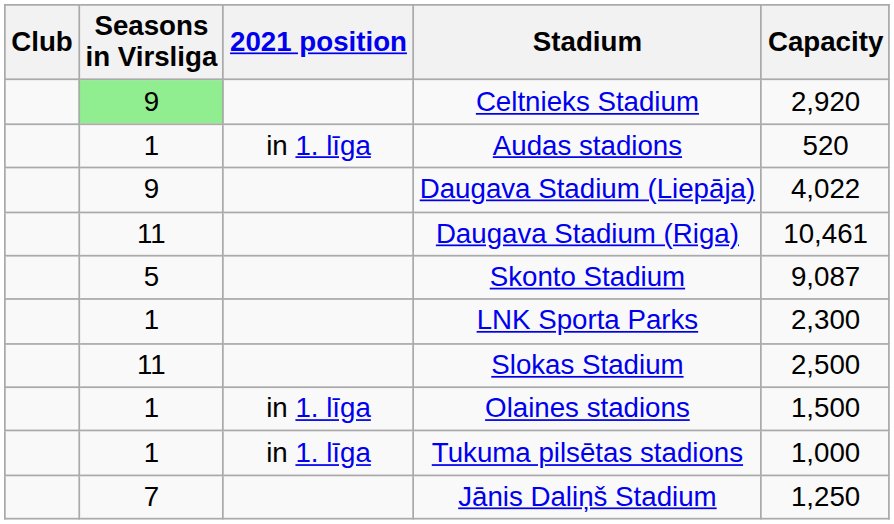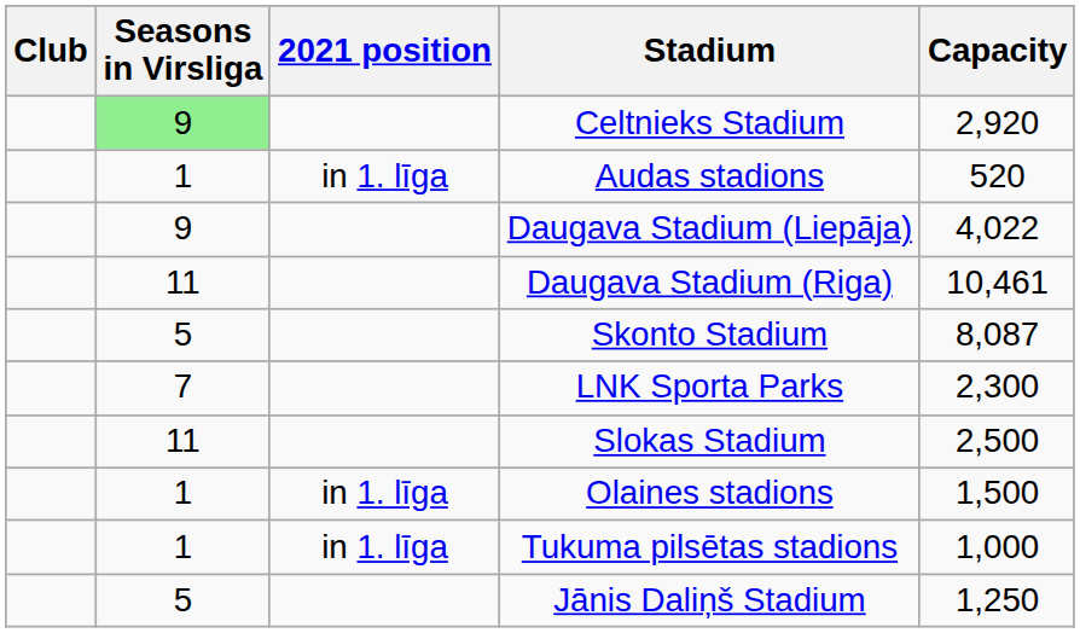 <table class="wikitable sortable" style="text-align:center; font-size:100%;">
 <tr>
 <th>Club</th>
 <th>Seasons <br>in Virsliga</th>
 <th><a href='#'>2021 position</a></th>
 <th>Stadium</th>
 <th>Capacity</th>
 </tr>
 <tr>
 <td rowspan=1></td>
 <td rowspan=1 style="background: lightgreen;">9</td>
 <td rowspan=1></td>
 <td><a href='#'>Celtnieks Stadium</a></td>
 <td>2,920</td>
 </tr>
 <tr>
 <td rowspan=1></td>
 <td rowspan=1>1</td>
 <td rowspan=1> in <a href='#'>1. līga</a></td>
 <td><a href='#'>Audas stadions</a></td>
 <td>520</td>
 </tr>
 <tr>
 <td rowspan=1></td>
 <td rowspan=1>9</td>
 <td rowspan=1></td>
 <td><a href='#'>Daugava Stadium (Liepāja)</a></td>
 <td>4,022</td>
 </tr>
 <tr>
 <td rowspan=1></td>
 <td rowspan=1>11</td>
 <td rowspan=1></td>
 <td><a href='#'>Daugava Stadium (Riga)</a></td>
 <td>10,461</td>
 </tr>
 <tr>
 <td rowspan=1></td>
 <td rowspan=1>5</td>
 <td rowspan=1></td>
 <td><a href='#'>Skonto Stadium</a></td>
-<td>9,087</td>
+<td>8,087</td>
 </tr>
 <tr>
 <td rowspan=1></td>
-<td rowspan=1>1</td>
+<td rowspan=1>7</td>
 <td rowspan=1></td>
 <td><a href='#'>LNK Sporta Parks</a></td>
 <td>2,300</td>
 </tr>
 <tr>
 <td rowspan=1></td>
 <td rowspan=1>11</td>
 <td rowspan=1></td>
 <td><a href='#'>Slokas Stadium</a></td>
 <td>2,500</td>
 </tr>
 <tr>
 <td rowspan=1></td>
 <td rowspan=1>1</td>
 <td rowspan=1> in <a href='#'>1. līga</a></td>
 <td><a href='#'>Olaines stadions</a></td>
 <td>1,500</td>
 </tr>
 <tr>
 <td rowspan=1></td>
 <td rowspan=1>1</td>
 <td rowspan=1> in <a href='#'>1. līga</a></td>
 <td><a href='#'>Tukuma pilsētas stadions</a></td>
 <td>1,000</td>
 </tr>
 <tr>
 <td rowspan=1></td>
-<td rowspan=1>7</td>
+<td rowspan=1>5</td>
 <td rowspan=1></td>
 <td><a href='#'>Jānis Daliņš Stadium</a></td>
 <td>1,250</td>
 </tr>
 </table>
